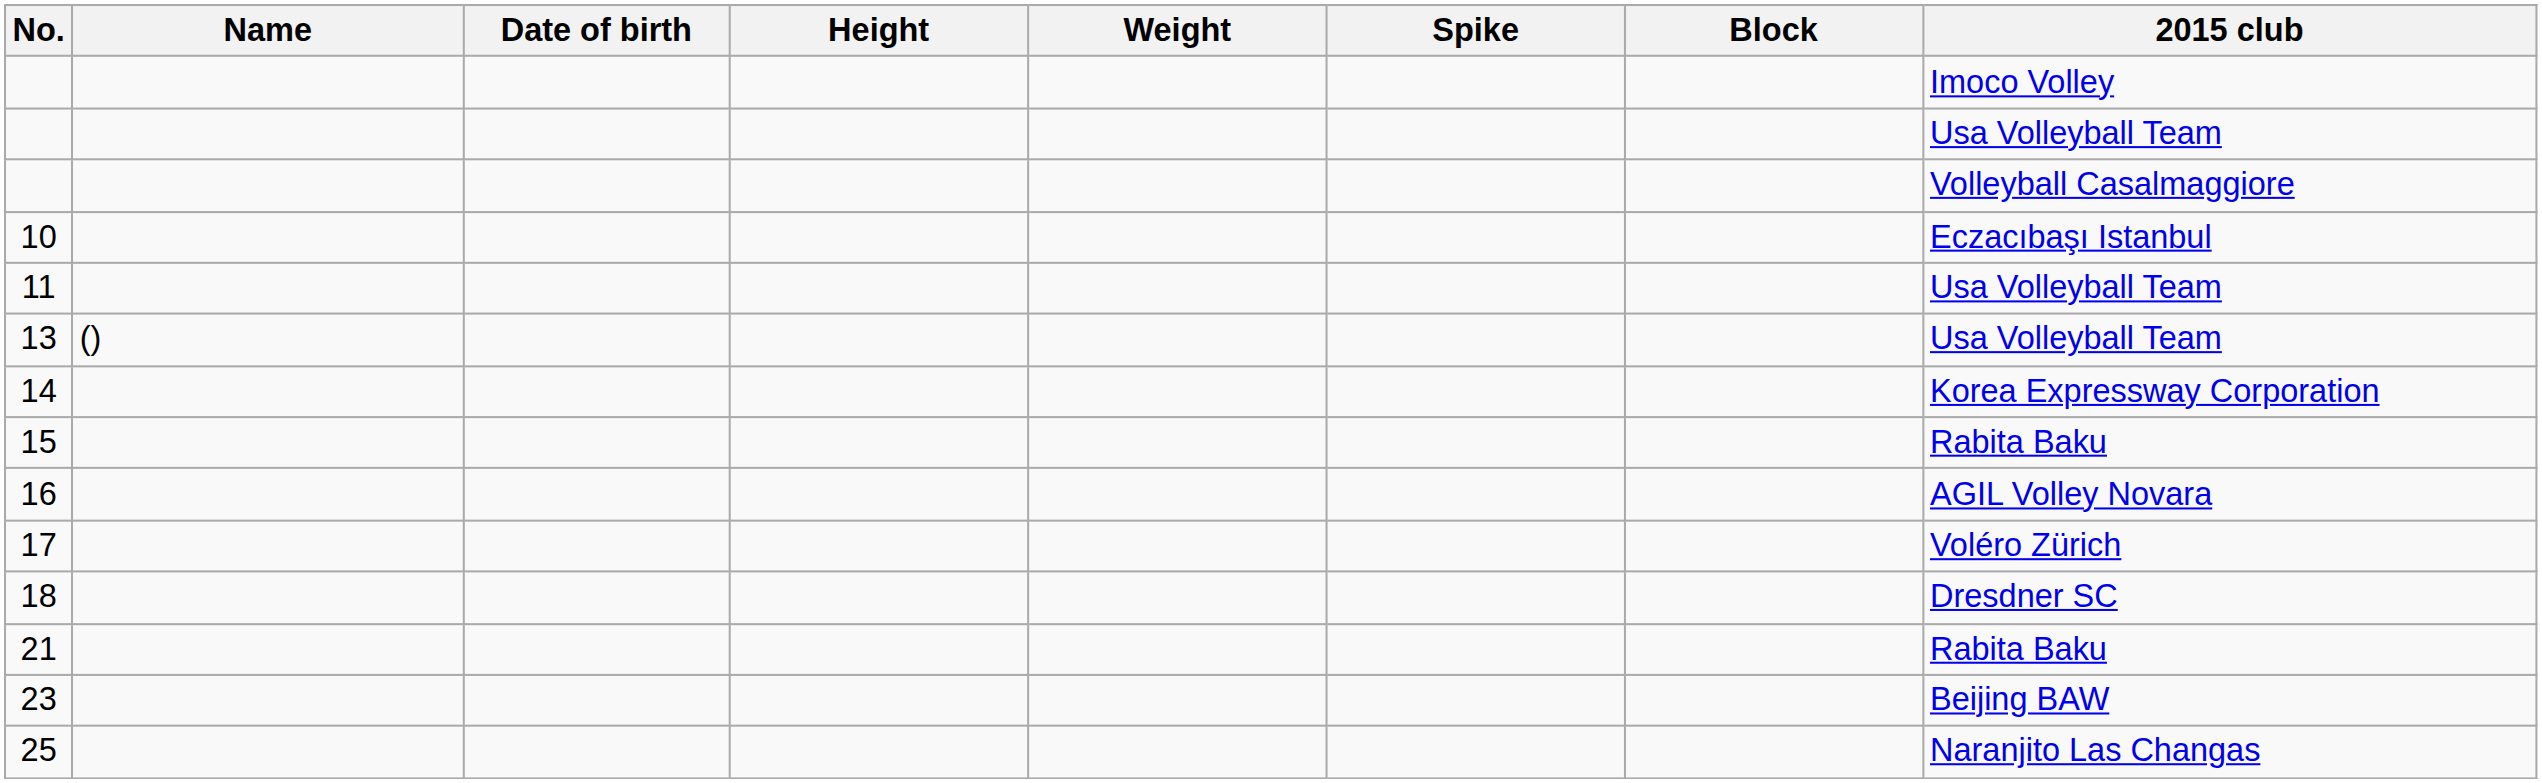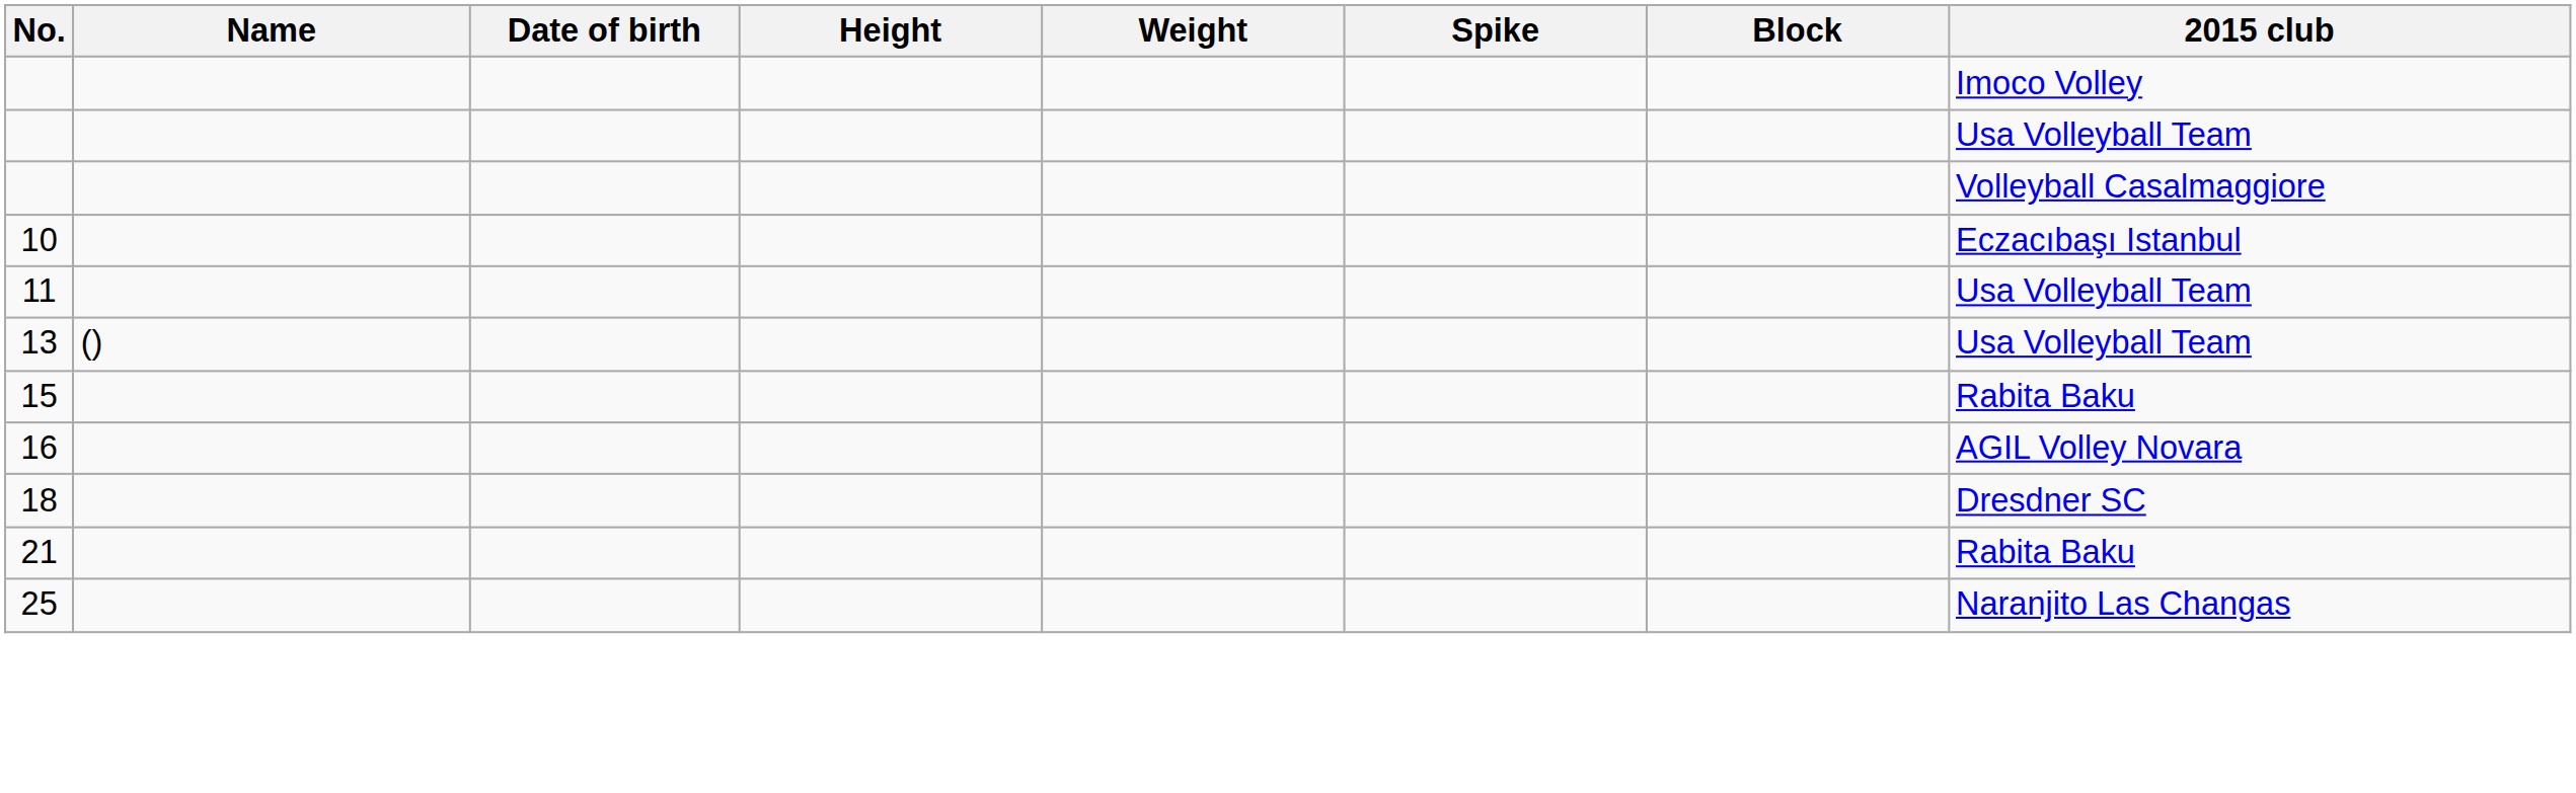 <table class="wikitable sortable" style="font-size:100%; text-align:center;">
 <tr>
 <th>No.</th>
 <th style="width:12em">Name</th>
 <th style="width:8em">Date of birth</th>
 <th style="width:9em">Height</th>
 <th style="width:9em">Weight</th>
 <th style="width:9em">Spike</th>
 <th style="width:9em">Block</th>
 <th style="width:19em">2015 club</th>
 </tr>
 <tr>
 <td></td>
 <td align=left></td>
 <td align=right></td>
 <td></td>
 <td></td>
 <td></td>
 <td></td>
 <td align=left> <a href='#'>Imoco Volley</a></td>
 </tr>
 <tr>
 <td></td>
 <td align=left></td>
 <td align=right></td>
 <td></td>
 <td></td>
 <td></td>
 <td></td>
 <td align=left> <a href='#'>Usa Volleyball Team</a></td>
 </tr>
 <tr>
 <td></td>
 <td align=left></td>
 <td align=right></td>
 <td></td>
 <td></td>
 <td></td>
 <td></td>
 <td align=left> <a href='#'>Volleyball Casalmaggiore</a></td>
 </tr>
 <tr>
 <td>10</td>
 <td align=left></td>
 <td align=right></td>
 <td></td>
 <td></td>
 <td></td>
 <td></td>
 <td align=left> <a href='#'>Eczacıbaşı Istanbul</a></td>
 </tr>
 <tr>
 <td>11</td>
 <td align=left></td>
 <td align=right></td>
 <td></td>
 <td></td>
 <td></td>
 <td></td>
 <td align=left> <a href='#'>Usa Volleyball Team</a></td>
 </tr>
 <tr>
 <td>13</td>
 <td align=left> ()</td>
 <td align=right></td>
 <td></td>
 <td></td>
 <td></td>
 <td></td>
 <td align=left> <a href='#'>Usa Volleyball Team</a></td>
 </tr>
 <tr>
-<td>14</td>
-<td align=left></td>
-<td align=right></td>
-<td></td>
-<td></td>
-<td></td>
-<td></td>
-<td align=left> <a href='#'>Korea Expressway Corporation</a></td>
-</tr>
-<tr>
 <td>15</td>
 <td align=left></td>
 <td align=right></td>
 <td></td>
 <td></td>
 <td></td>
 <td></td>
 <td align=left> <a href='#'>Rabita Baku</a></td>
 </tr>
 <tr>
 <td>16</td>
 <td align=left></td>
 <td align=right></td>
 <td></td>
 <td></td>
 <td></td>
 <td></td>
 <td align=left> <a href='#'>AGIL Volley Novara</a></td>
-</tr>
-<tr>
-<td>17</td>
-<td align=left></td>
-<td align=right></td>
-<td></td>
-<td></td>
-<td></td>
-<td></td>
-<td align=left> <a href='#'>Voléro Zürich</a></td>
 </tr>
 <tr>
 <td>18</td>
 <td align=left></td>
 <td align=right></td>
 <td></td>
 <td></td>
 <td></td>
 <td></td>
 <td align=left> <a href='#'>Dresdner SC</a></td>
 </tr>
 <tr>
 <td>21</td>
 <td align=left></td>
 <td align=right></td>
 <td></td>
 <td></td>
 <td></td>
 <td></td>
 <td align=left> <a href='#'>Rabita Baku</a></td>
 </tr>
 <tr>
-<td>23</td>
-<td align=left></td>
-<td align=right></td>
-<td></td>
-<td></td>
-<td></td>
-<td></td>
-<td align=left> <a href='#'>Beijing BAW</a></td>
-</tr>
-<tr>
 <td>25</td>
 <td align=left></td>
 <td align=right></td>
 <td></td>
 <td></td>
 <td></td>
 <td></td>
 <td align=left> <a href='#'>Naranjito Las Changas</a></td>
 </tr>
 </table>
